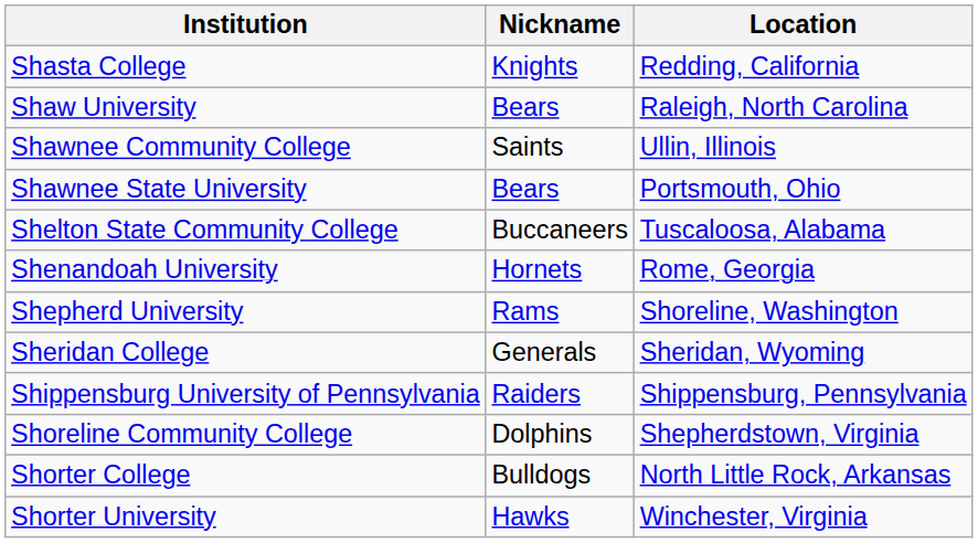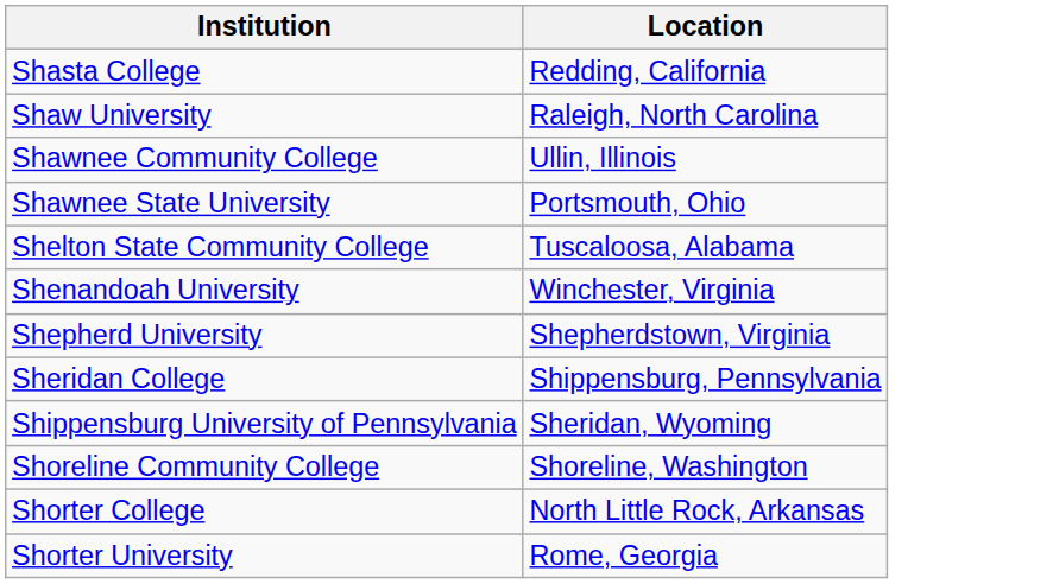 <table class="wikitable">
 <tr>
 <th>Institution</th>
-<th>Nickname</th>
 <th>Location</th>
 </tr>
 <tr>
 <td><a href='#'>Shasta College</a></td>
-<td><a href='#'>Knights</a></td>
 <td><a href='#'>Redding, California</a></td>
 </tr>
 <tr>
 <td><a href='#'>Shaw University</a></td>
-<td><a href='#'>Bears</a></td>
 <td><a href='#'>Raleigh, North Carolina</a></td>
 </tr>
 <tr>
 <td><a href='#'>Shawnee Community College</a></td>
-<td>Saints</td>
 <td><a href='#'>Ullin, Illinois</a></td>
 </tr>
 <tr>
 <td><a href='#'>Shawnee State University</a></td>
-<td><a href='#'>Bears</a></td>
 <td><a href='#'>Portsmouth, Ohio</a></td>
 </tr>
 <tr>
 <td><a href='#'>Shelton State Community College</a></td>
-<td>Buccaneers</td>
 <td><a href='#'>Tuscaloosa, Alabama</a></td>
 </tr>
 <tr>
 <td><a href='#'>Shenandoah University</a></td>
-<td><a href='#'>Hornets</a></td>
-<td><a href='#'>Rome, Georgia</a></td>
+<td><a href='#'>Winchester, Virginia</a></td>
 </tr>
 <tr>
 <td><a href='#'>Shepherd University</a></td>
-<td><a href='#'>Rams</a></td>
+<td><a href='#'>Shepherdstown, Virginia</a></td>
+</tr>
+<tr>
+<td><a href='#'>Sheridan College</a></td>
+<td><a href='#'>Shippensburg, Pennsylvania</a></td>
+</tr>
+<tr>
+<td><a href='#'>Shippensburg University of Pennsylvania</a></td>
+<td><a href='#'>Sheridan, Wyoming</a></td>
+</tr>
+<tr>
+<td><a href='#'>Shoreline Community College</a></td>
 <td><a href='#'>Shoreline, Washington</a></td>
 </tr>
 <tr>
-<td><a href='#'>Sheridan College</a></td>
-<td>Generals</td>
-<td><a href='#'>Sheridan, Wyoming</a></td>
-</tr>
-<tr>
-<td><a href='#'>Shippensburg University of Pennsylvania</a></td>
-<td><a href='#'>Raiders</a></td>
-<td><a href='#'>Shippensburg, Pennsylvania</a></td>
-</tr>
-<tr>
-<td><a href='#'>Shoreline Community College</a></td>
-<td>Dolphins</td>
-<td><a href='#'>Shepherdstown, Virginia</a></td>
-</tr>
-<tr>
 <td><a href='#'>Shorter College</a></td>
-<td>Bulldogs</td>
 <td><a href='#'>North Little Rock, Arkansas</a></td>
 </tr>
 <tr>
 <td><a href='#'>Shorter University</a></td>
-<td><a href='#'>Hawks</a></td>
-<td><a href='#'>Winchester, Virginia</a></td>
+<td><a href='#'>Rome, Georgia</a></td>
 </tr>
 </table>
